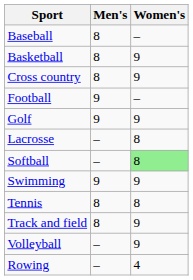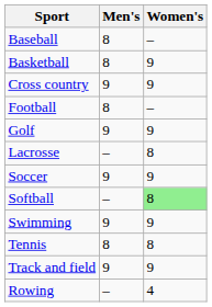 <table class="wikitable sortable">
 <tr>
 <th>Sport</th>
 <th>Men's</th>
 <th>Women's</th>
 </tr>
 <tr>
 <td><a href='#'>Baseball</a></td>
 <td>8</td>
 <td>–</td>
 </tr>
 <tr>
 <td><a href='#'>Basketball</a></td>
 <td>8</td>
 <td>9</td>
 </tr>
 <tr>
 <td><a href='#'>Cross country</a></td>
-<td>8</td>
+<td>9</td>
 <td>9</td>
 </tr>
 <tr>
 <td><a href='#'>Football</a></td>
-<td>9</td>
+<td>8</td>
 <td>–</td>
 </tr>
 <tr>
 <td><a href='#'>Golf</a></td>
 <td>9</td>
 <td>9</td>
 </tr>
 <tr>
 <td><a href='#'>Lacrosse</a></td>
 <td>–</td>
 <td>8</td>
+</tr>
+<tr>
+<td><a href='#'>Soccer</a></td>
+<td>9</td>
+<td>9</td>
 </tr>
 <tr>
 <td><a href='#'>Softball</a></td>
 <td>–</td>
 <td style="background: lightgreen;">8</td>
 </tr>
 <tr>
 <td><a href='#'>Swimming</a></td>
 <td>9</td>
 <td>9</td>
 </tr>
 <tr>
 <td><a href='#'>Tennis</a></td>
 <td>8</td>
 <td>8</td>
 </tr>
 <tr>
 <td><a href='#'>Track and field</a></td>
-<td>8</td>
 <td>9</td>
-</tr>
-<tr>
-<td><a href='#'>Volleyball</a></td>
-<td>–</td>
 <td>9</td>
 </tr>
 <tr>
 <td><a href='#'>Rowing</a></td>
 <td>–</td>
 <td>4</td>
 </tr>
 </table>
